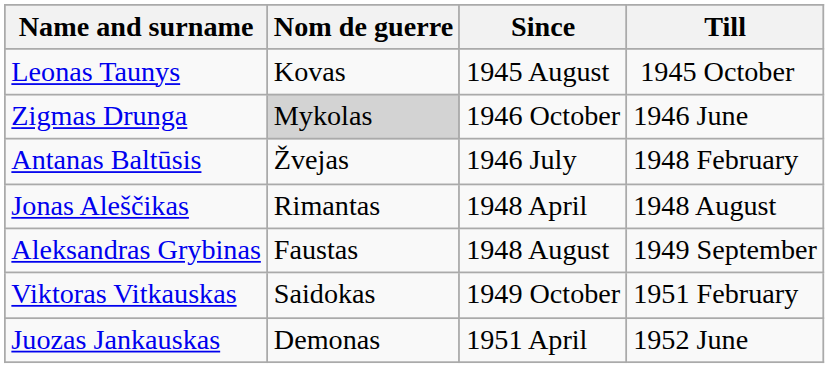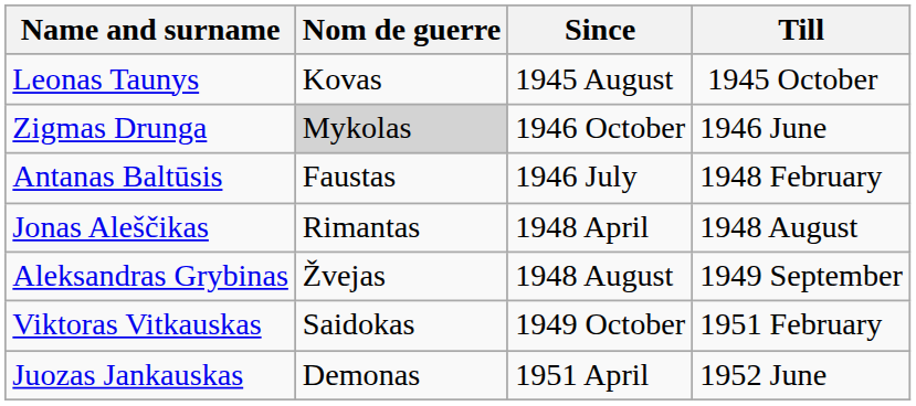 <table class="wikitable sortable">
 <tr>
 <th>Name and surname</th>
 <th>Nom de guerre</th>
 <th>Since</th>
 <th>Till</th>
 </tr>
 <tr>
 <td><a href='#'>Leonas Taunys</a></td>
 <td>Kovas</td>
 <td>1945 August</td>
 <td> 1945 October</td>
 </tr>
 <tr>
 <td><a href='#'>Zigmas Drunga</a></td>
 <td style="background: lightgrey;">Mykolas</td>
 <td>1946 October</td>
 <td>1946 June</td>
 </tr>
 <tr>
 <td><a href='#'>Antanas Baltūsis</a></td>
-<td>Žvejas</td>
+<td>Faustas</td>
 <td>1946 July</td>
 <td>1948 February</td>
 </tr>
 <tr>
 <td><a href='#'>Jonas Aleščikas</a></td>
 <td>Rimantas</td>
 <td>1948 April</td>
 <td>1948 August</td>
 </tr>
 <tr>
 <td><a href='#'>Aleksandras Grybinas</a></td>
-<td>Faustas</td>
+<td>Žvejas</td>
 <td>1948 August</td>
 <td>1949 September</td>
 </tr>
 <tr>
 <td><a href='#'>Viktoras Vitkauskas</a></td>
 <td>Saidokas</td>
 <td>1949 October</td>
 <td>1951 February</td>
 </tr>
 <tr>
 <td><a href='#'>Juozas Jankauskas</a></td>
 <td>Demonas</td>
 <td>1951 April</td>
 <td>1952 June</td>
 </tr>
 </table>
